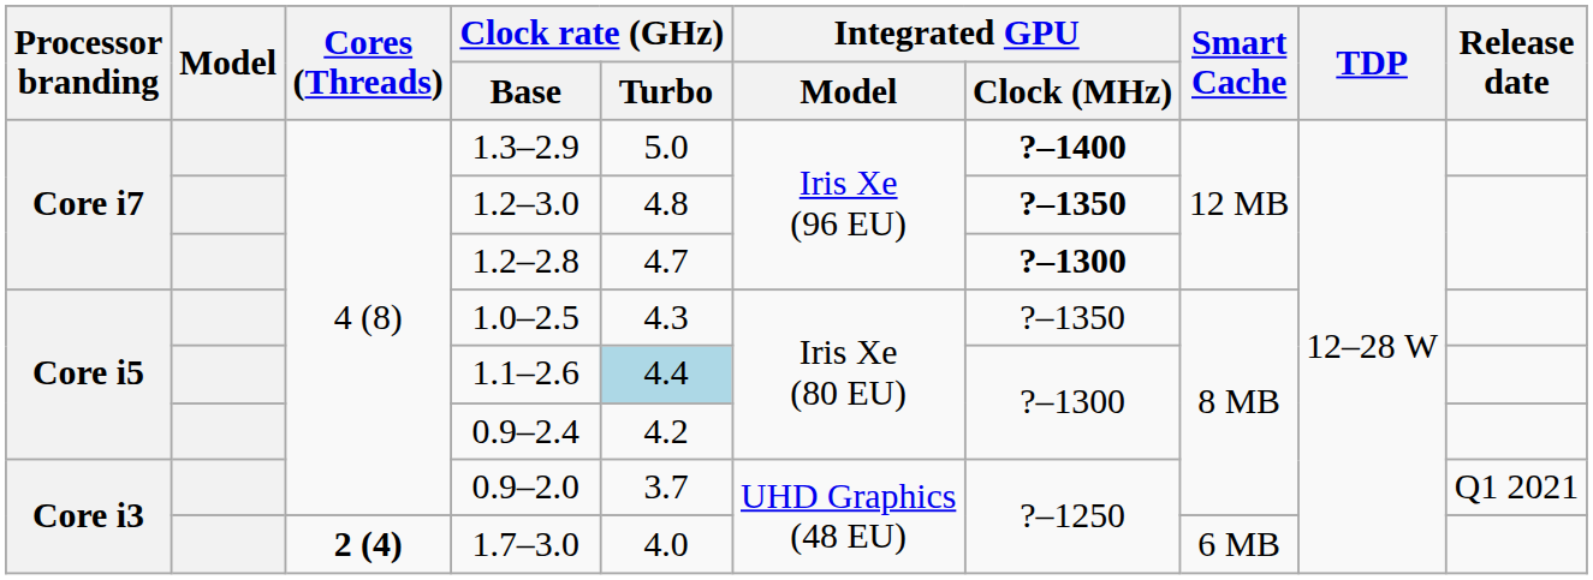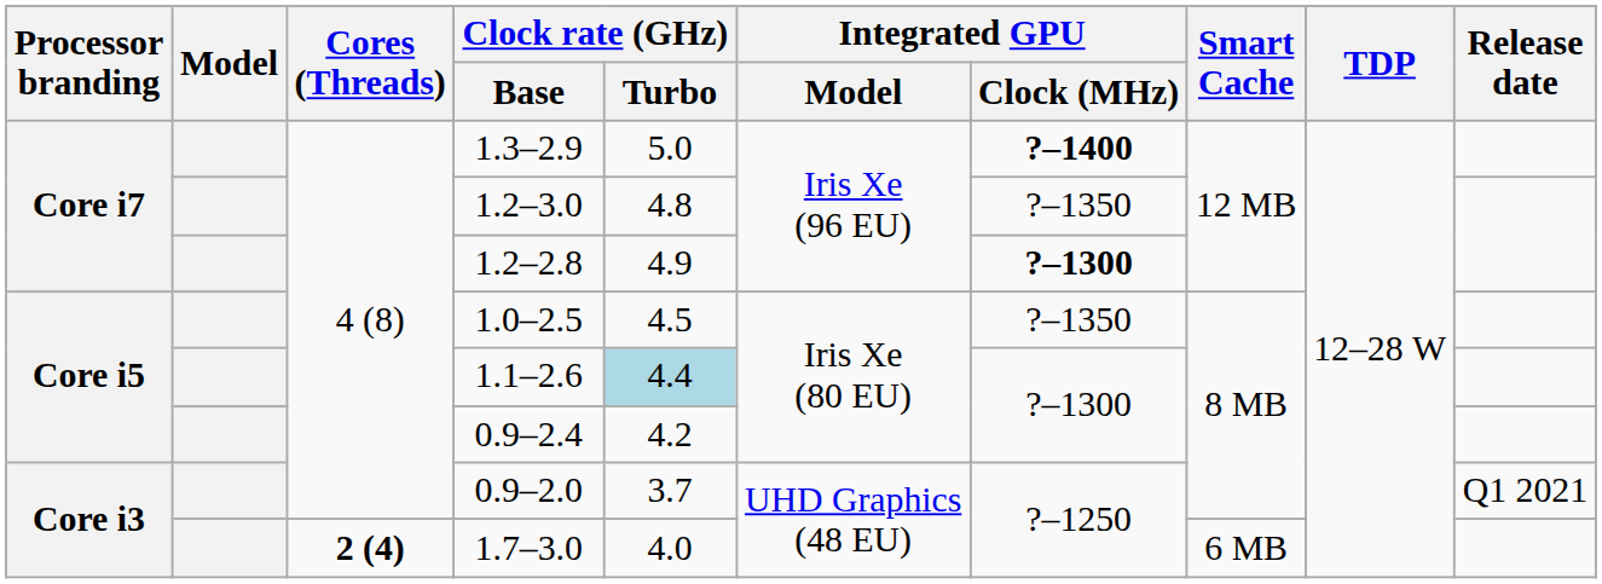 <table class="wikitable sortable nowrap" style="text-align: center;">
 <tr>
 <th class="unsortable" rowspan="2">Processor<br>branding</th>
 <th rowspan="2">Model</th>
 <th class="unsortable" rowspan="2"><a href='#'>Cores</a><br>(<a href='#'>Threads</a>)</th>
 <th colspan="2"><a href='#'>Clock rate</a> (GHz)</th>
 <th colspan="2">Integrated <a href='#'>GPU</a></th>
 <th class="unsortable" rowspan="2"><a href='#'>Smart<br>Cache</a></th>
 <th rowspan="2"><a href='#'>TDP</a></th>
 <th rowspan="2">Release<br>date</th>
 </tr>
 <tr>
 <th class="unsortable">Base</th>
 <th class="unsortable">Turbo</th>
 <th class="unsortable">Model</th>
 <th class="unsortable">Clock (MHz)</th>
 </tr>
 <tr>
 <th rowspan="3">Core i7</th>
 <th style="text-align:left;" data-sort-value="sku8"></th>
 <td rowspan="7">4 (8)</td>
 <td>1.3–2.9</td>
 <td>5.0</td>
 <td rowspan="3"><a href='#'>Iris Xe</a><br>(96 EU)</td>
 <td><strong>?–1400</strong></td>
 <td rowspan="3">12 MB</td>
 <td rowspan="8">12–28 W</td>
 <td></td>
 </tr>
 <tr>
 <th style="text-align:left;" data-sort-value="sku7"></th>
 <td>1.2–3.0</td>
 <td>4.8</td>
-<td><strong>?–1350</strong></td>
+<td>?–1350</td>
 <td rowspan="2"></td>
 </tr>
 <tr>
 <th style="text-align:left;" data-sort-value="sku6"></th>
 <td>1.2–2.8</td>
-<td>4.7</td>
+<td>4.9</td>
 <td><strong>?–1300</strong></td>
 </tr>
 <tr>
 <th rowspan="3">Core i5</th>
 <th style="text-align:left;" data-sort-value="sku5"></th>
 <td>1.0–2.5</td>
-<td>4.3</td>
+<td>4.5</td>
 <td rowspan="3">Iris Xe<br>(80 EU)</td>
 <td>?–1350</td>
 <td rowspan="4">8 MB</td>
 <td></td>
 </tr>
 <tr>
 <th style="text-align:left;" data-sort-value="sku4"></th>
 <td>1.1–2.6</td>
 <td style="background: lightblue;">4.4</td>
 <td rowspan="2">?–1300</td>
 <td></td>
 </tr>
 <tr>
 <th style="text-align:left;" data-sort-value="sku3"></th>
 <td>0.9–2.4</td>
 <td>4.2</td>
 <td></td>
 </tr>
 <tr>
 <th rowspan="2">Core i3</th>
 <th style="text-align:left;" data-sort-value="sku2"></th>
 <td>0.9–2.0</td>
 <td>3.7</td>
 <td rowspan="2"><a href='#'>UHD Graphics</a><br>(48 EU)</td>
 <td rowspan="2">?–1250</td>
 <td>Q1 2021</td>
 </tr>
 <tr>
 <th style="text-align:left;" data-sort-value="sku1"></th>
 <td><strong>2 (4)</strong></td>
 <td>1.7–3.0</td>
 <td>4.0</td>
 <td>6 MB</td>
 <td></td>
 </tr>
 </table>
